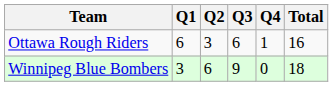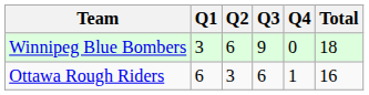 <table class="wikitable">
 <tr>
 <th>Team</th>
 <th>Q1</th>
 <th>Q2</th>
 <th>Q3</th>
 <th>Q4</th>
 <th>Total</th>
 </tr>
+<tr style="background-color:#ddffdd">
+<td><a href='#'>Winnipeg Blue Bombers</a></td>
+<td>3</td>
+<td>6</td>
+<td>9</td>
+<td>0</td>
+<td>18</td>
+</tr>
 <tr>
 <td><a href='#'>Ottawa Rough Riders</a></td>
 <td>6</td>
 <td>3</td>
 <td>6</td>
 <td>1</td>
 <td>16</td>
 </tr>
-<tr style="background-color:#ddffdd">
-<td><a href='#'>Winnipeg Blue Bombers</a></td>
-<td>3</td>
-<td>6</td>
-<td>9</td>
-<td>0</td>
-<td>18</td>
-</tr>
 </table>
